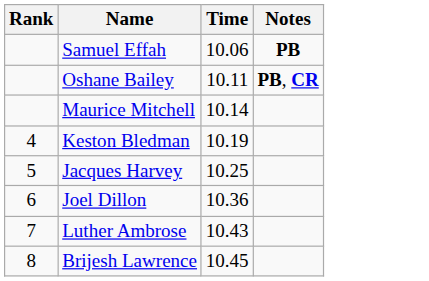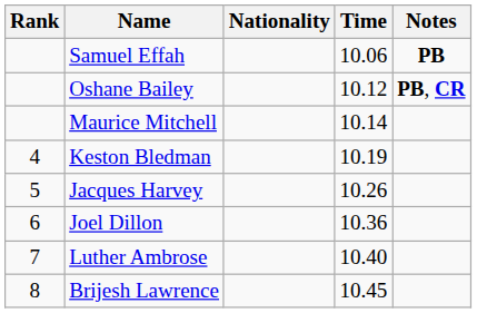 <table class="wikitable sortable" style="text-align:center">
 <tr>
 <th>Rank</th>
 <th>Name</th>
+<th>Nationality</th>
 <th>Time</th>
 <th>Notes</th>
 </tr>
 <tr>
 <td></td>
 <td align=left><a href='#'>Samuel Effah</a></td>
+<td align=left></td>
 <td>10.06</td>
 <td><strong>PB</strong></td>
 </tr>
 <tr>
 <td></td>
 <td align=left><a href='#'>Oshane Bailey</a></td>
-<td>10.11</td>
+<td align=left></td>
+<td>10.12</td>
 <td><strong>PB</strong>, <a href='#'><strong>CR</strong></a></td>
 </tr>
 <tr>
 <td></td>
 <td align=left><a href='#'>Maurice Mitchell</a></td>
+<td align=left></td>
 <td>10.14</td>
 <td></td>
 </tr>
 <tr>
 <td>4</td>
 <td align=left><a href='#'>Keston Bledman</a></td>
+<td align=left></td>
 <td>10.19</td>
 <td></td>
 </tr>
 <tr>
 <td>5</td>
 <td align=left><a href='#'>Jacques Harvey</a></td>
-<td>10.25</td>
+<td align=left></td>
+<td>10.26</td>
 <td></td>
 </tr>
 <tr>
 <td>6</td>
 <td align=left><a href='#'>Joel Dillon</a></td>
+<td align=left></td>
 <td>10.36</td>
 <td></td>
 </tr>
 <tr>
 <td>7</td>
 <td align=left><a href='#'>Luther Ambrose</a></td>
-<td>10.43</td>
+<td align=left></td>
+<td>10.40</td>
 <td></td>
 </tr>
 <tr>
 <td>8</td>
 <td align=left><a href='#'>Brijesh Lawrence</a></td>
+<td align=left></td>
 <td>10.45</td>
 <td></td>
 </tr>
 </table>
